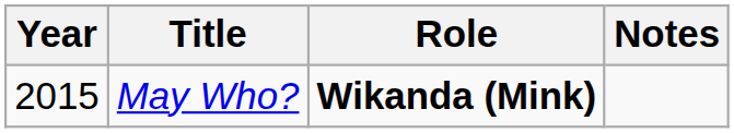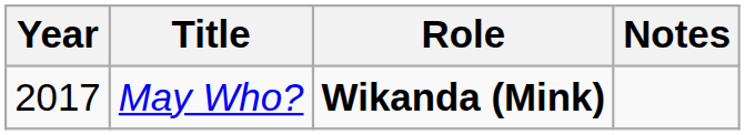 <table class="wikitable sortable">
 <tr>
 <th>Year</th>
 <th>Title</th>
 <th>Role</th>
 <th class="unsortable">Notes</th>
 </tr>
 <tr>
-<td>2015</td>
+<td>2017</td>
 <td><em><a href='#'>May Who?</a></em></td>
 <td><strong>Wikanda (Mink)</strong></td>
 <td></td>
 </tr>
 </table>
